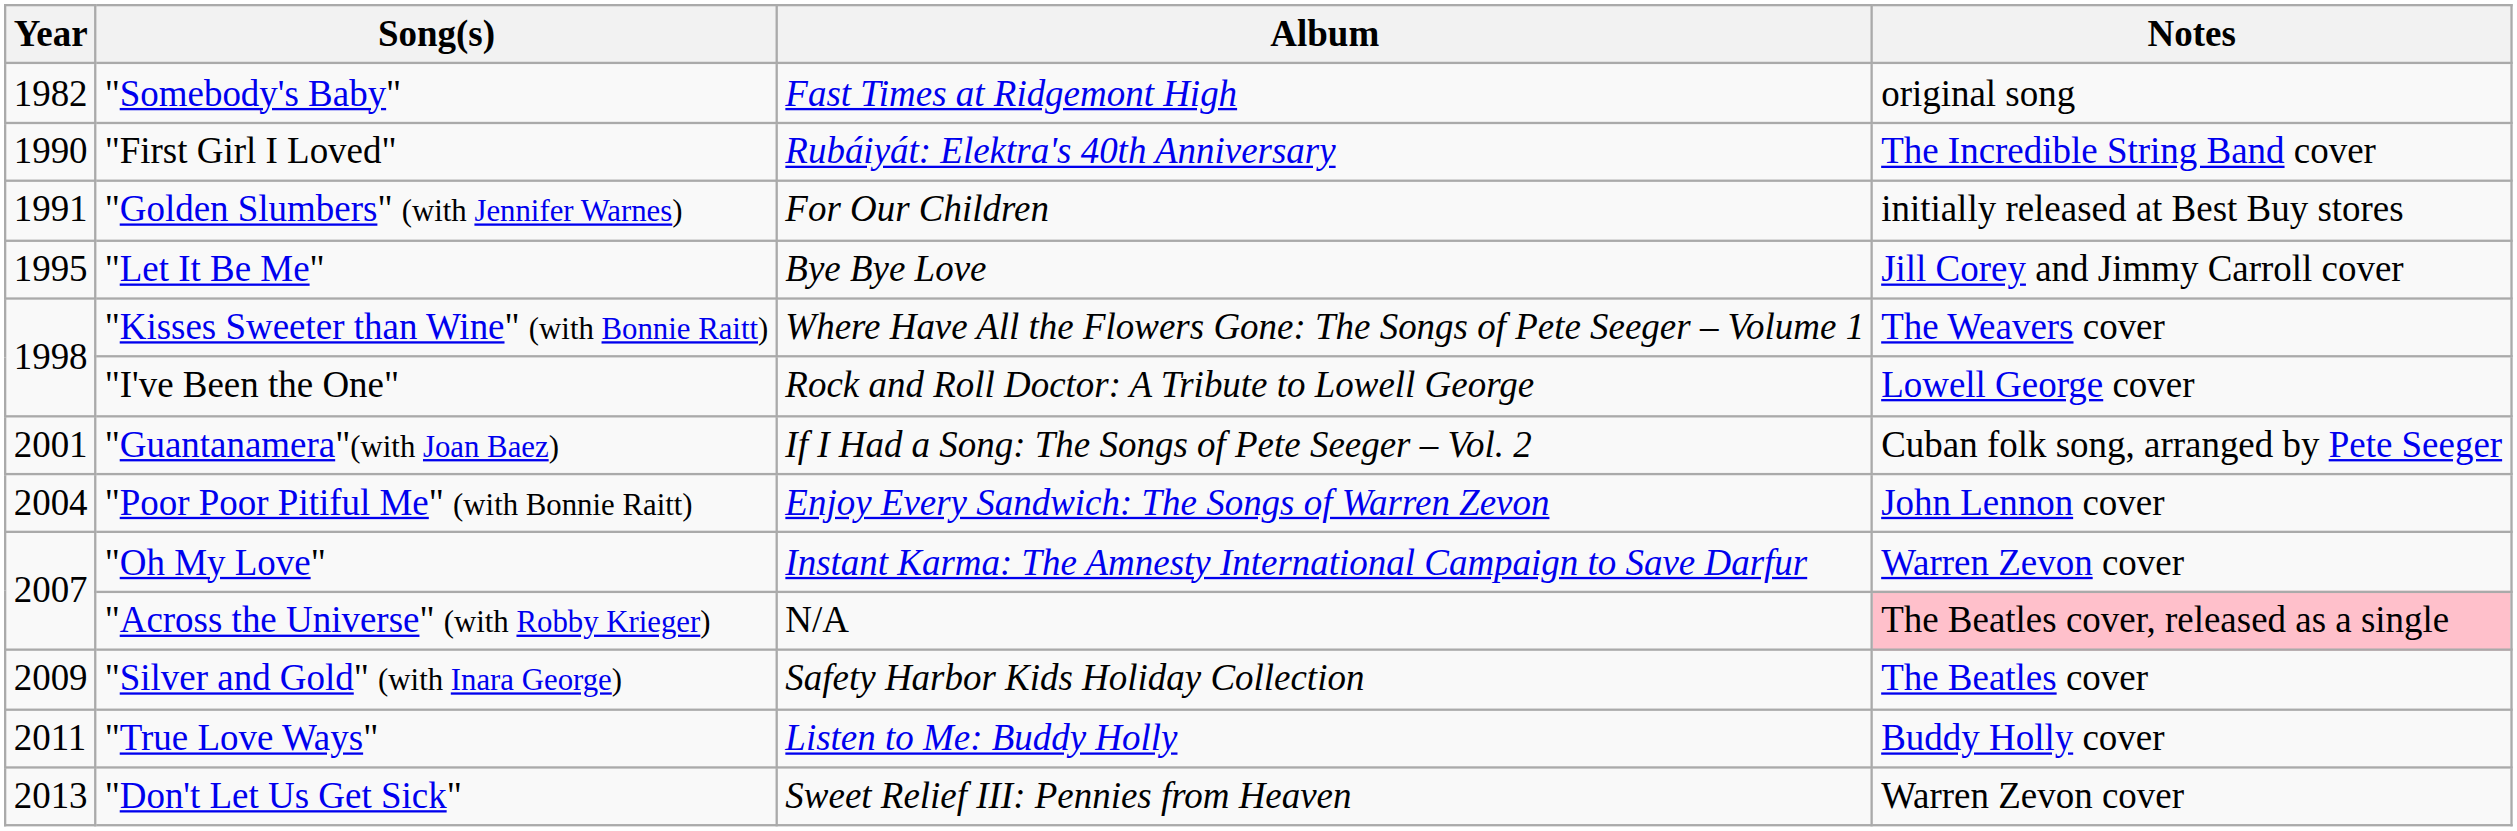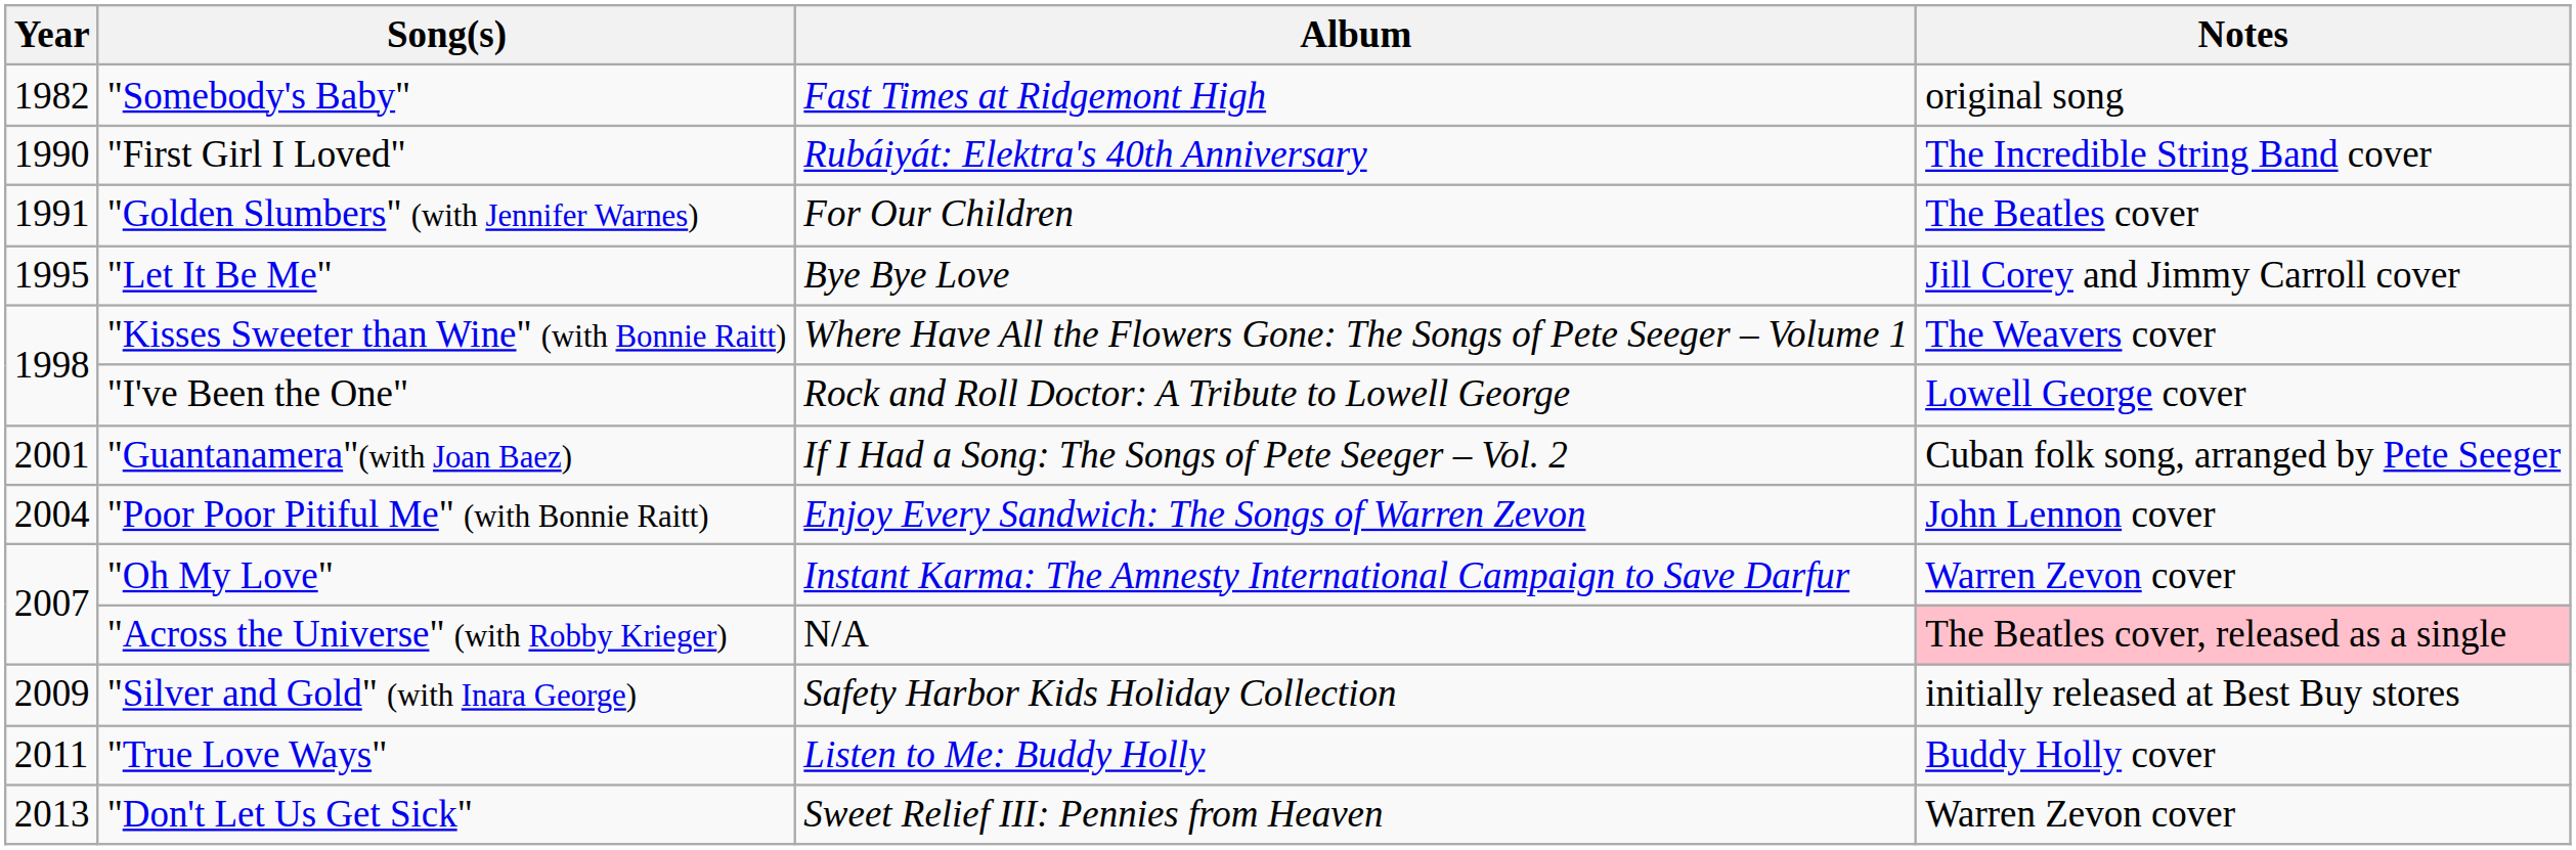 <table class="wikitable">
 <tr>
 <th>Year</th>
 <th>Song(s)</th>
 <th>Album</th>
 <th>Notes</th>
 </tr>
 <tr>
 <td>1982</td>
 <td>"<a href='#'>Somebody's Baby</a>"</td>
 <td><em><a href='#'>Fast Times at Ridgemont High</a></em></td>
 <td>original song</td>
 </tr>
 <tr>
 <td>1990</td>
 <td>"First Girl I Loved"</td>
 <td><em><a href='#'>Rubáiyát: Elektra's 40th Anniversary</a></em></td>
 <td><a href='#'>The Incredible String Band</a> cover</td>
 </tr>
 <tr>
 <td>1991</td>
 <td>"<a href='#'>Golden Slumbers</a>" <small>(with <a href='#'>Jennifer Warnes</a>)</small></td>
 <td><em>For Our Children</em></td>
-<td>initially released at Best Buy stores</td>
+<td><a href='#'>The Beatles</a> cover</td>
 </tr>
 <tr>
 <td>1995</td>
 <td>"<a href='#'>Let It Be Me</a>"</td>
 <td><em>Bye Bye Love</em></td>
 <td><a href='#'>Jill Corey</a> and Jimmy Carroll cover</td>
 </tr>
 <tr>
 <td rowspan="2">1998</td>
 <td>"<a href='#'>Kisses Sweeter than Wine</a>" <small>(with <a href='#'>Bonnie Raitt</a>)</small></td>
 <td><em>Where Have All the Flowers Gone: The Songs of Pete Seeger – Volume 1</em></td>
 <td><a href='#'>The Weavers</a> cover</td>
 </tr>
 <tr>
 <td>"I've Been the One"</td>
 <td><em>Rock and Roll Doctor: A Tribute to Lowell George</em></td>
 <td><a href='#'>Lowell George</a> cover</td>
 </tr>
 <tr>
 <td>2001</td>
 <td>"<a href='#'>Guantanamera</a>"<small>(with <a href='#'>Joan Baez</a>)</small></td>
 <td><em>If I Had a Song: The Songs of Pete Seeger – Vol. 2</em></td>
 <td>Cuban folk song, arranged by <a href='#'>Pete Seeger</a></td>
 </tr>
 <tr>
 <td>2004</td>
 <td>"<a href='#'>Poor Poor Pitiful Me</a>" <small>(with Bonnie Raitt)</small></td>
 <td><em><a href='#'>Enjoy Every Sandwich: The Songs of Warren Zevon</a></em></td>
 <td><a href='#'>John Lennon</a> cover</td>
 </tr>
 <tr>
 <td rowspan="2">2007</td>
 <td>"<a href='#'>Oh My Love</a>"</td>
 <td><em><a href='#'>Instant Karma: The Amnesty International Campaign to Save Darfur</a></em></td>
 <td><a href='#'>Warren Zevon</a> cover</td>
 </tr>
 <tr>
 <td>"<a href='#'>Across the Universe</a>" <small>(with <a href='#'>Robby Krieger</a>)</small></td>
 <td>N/A</td>
 <td style="background: pink;">The Beatles cover, released as a single</td>
 </tr>
 <tr>
 <td>2009</td>
 <td>"<a href='#'>Silver and Gold</a>" <small>(with <a href='#'>Inara George</a>)</small></td>
 <td><em>Safety Harbor Kids Holiday Collection</em></td>
-<td><a href='#'>The Beatles</a> cover</td>
+<td>initially released at Best Buy stores</td>
 </tr>
 <tr>
 <td>2011</td>
 <td>"<a href='#'>True Love Ways</a>"</td>
 <td><em><a href='#'>Listen to Me: Buddy Holly</a></em></td>
 <td><a href='#'>Buddy Holly</a> cover</td>
 </tr>
 <tr>
 <td>2013</td>
 <td>"<a href='#'>Don't Let Us Get Sick</a>"</td>
 <td><em>Sweet Relief III: Pennies from Heaven</em></td>
 <td>Warren Zevon cover</td>
 </tr>
 </table>
